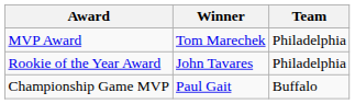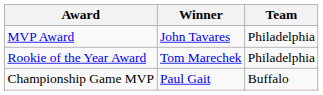 <table class="wikitable">
 <tr>
 <th>Award</th>
 <th>Winner</th>
 <th>Team</th>
 </tr>
 <tr>
 <td><a href='#'>MVP Award</a></td>
-<td><a href='#'>Tom Marechek</a></td>
+<td><a href='#'>John Tavares</a></td>
 <td>Philadelphia</td>
 </tr>
 <tr>
 <td><a href='#'>Rookie of the Year Award</a></td>
-<td><a href='#'>John Tavares</a></td>
+<td><a href='#'>Tom Marechek</a></td>
 <td>Philadelphia</td>
 </tr>
 <tr>
 <td>Championship Game MVP</td>
 <td><a href='#'>Paul Gait</a></td>
 <td>Buffalo</td>
 </tr>
 </table>
